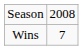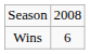 <table class="wikitable">
 <tr>
 <td>Season</td>
 <td>2008</td>
 </tr>
 <tr align=center>
 <td>Wins</td>
-<td>7</td>
+<td>6</td>
 </tr>
 </table>
